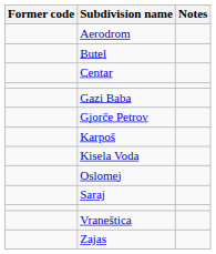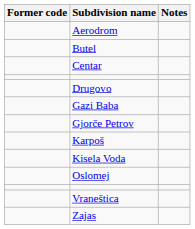 <table class="wikitable sortable mw-collapsible">
 <tr>
 <th>Former code</th>
 <th>Subdivision name</th>
 <th>Notes</th>
 </tr>
 <tr>
 <td></td>
 <td><a href='#'>Aerodrom</a></td>
 <td></td>
 </tr>
 <tr>
 <td></td>
 <td><a href='#'>Butel</a></td>
 <td></td>
 </tr>
 <tr>
 <td></td>
 <td><a href='#'>Centar</a></td>
 <td></td>
 </tr>
 <tr>
 <td></td>
 <td></td>
+<td></td>
+</tr>
+<tr>
+<td></td>
+<td><a href='#'>Drugovo</a></td>
 <td></td>
 </tr>
 <tr>
 <td></td>
 <td><a href='#'>Gazi Baba</a></td>
 <td></td>
 </tr>
 <tr>
 <td></td>
 <td><a href='#'>Gjorče Petrov</a></td>
 <td></td>
 </tr>
 <tr>
 <td></td>
 <td><a href='#'>Karpoš</a></td>
 <td></td>
 </tr>
 <tr>
 <td></td>
 <td><a href='#'>Kisela Voda</a></td>
 <td></td>
 </tr>
 <tr>
 <td></td>
 <td><a href='#'>Oslomej</a></td>
 <td></td>
 </tr>
 <tr>
 <td></td>
-<td><a href='#'>Saraj</a></td>
-<td></td>
-</tr>
-<tr>
-<td></td>
 <td></td>
 <td></td>
 </tr>
 <tr>
 <td></td>
 <td><a href='#'>Vraneštica</a></td>
 <td></td>
 </tr>
 <tr>
 <td></td>
 <td><a href='#'>Zajas</a></td>
 <td></td>
 </tr>
 </table>
